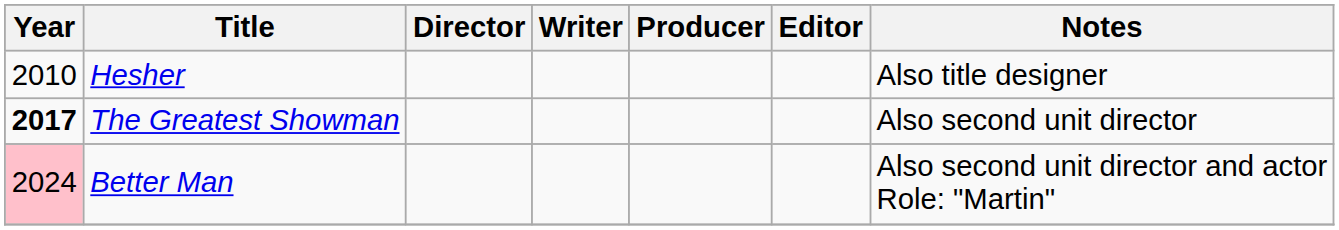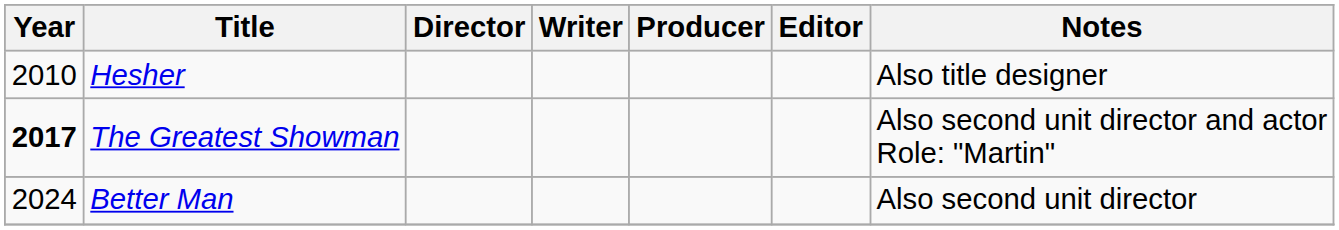 <table class="wikitable">
 <tr>
 <th>Year</th>
 <th>Title</th>
 <th>Director</th>
 <th>Writer</th>
 <th>Producer</th>
 <th>Editor</th>
 <th>Notes</th>
 </tr>
 <tr>
 <td>2010</td>
 <td><em><a href='#'>Hesher</a></em></td>
 <td></td>
 <td></td>
 <td></td>
 <td></td>
 <td>Also title designer</td>
 </tr>
 <tr>
 <td><strong>2017</strong></td>
 <td><em><a href='#'>The Greatest Showman</a></em></td>
 <td></td>
 <td></td>
 <td></td>
 <td></td>
-<td>Also second unit director</td>
+<td>Also second unit director and actor<br>Role: "Martin"</td>
 </tr>
 <tr>
-<td style="background: pink;">2024</td>
+<td>2024</td>
 <td><em><a href='#'>Better Man</a></em></td>
 <td></td>
 <td></td>
 <td></td>
 <td></td>
-<td>Also second unit director and actor<br>Role: "Martin"</td>
+<td>Also second unit director</td>
 </tr>
 <tr>
 </tr>
 </table>
